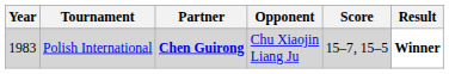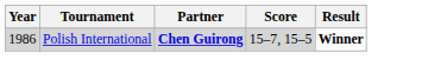 <table class="sortable wikitable" style="font-size: 90%;">
 <tr>
 <th>Year</th>
 <th>Tournament</th>
 <th>Partner</th>
-<th>Opponent</th>
 <th>Score</th>
 <th>Result</th>
 </tr>
 <tr style="background:#D5D5D5">
-<td align="center">1983</td>
+<td align="center">1986</td>
 <td align="left"><a href='#'>Polish International</a></td>
 <td align="left"><strong> <a href='#'>Chen Guirong</a></strong></td>
-<td align="left"> <a href='#'>Chu Xiaojin</a> <br>  <a href='#'>Liang Ju</a></td>
 <td align="left">15–7, 15–5</td>
 <td style="text-align:left; background: white"> <strong>Winner</strong></td>
 </tr>
 </table>
